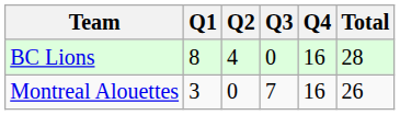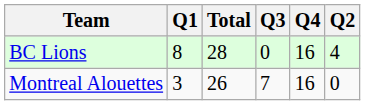 <table class="wikitable">
 <tr>
 <th>Team</th>
 <th>Q1</th>
-<th>Q2</th>
+<th>Total</th>
 <th>Q3</th>
 <th>Q4</th>
-<th>Total</th>
+<th>Q2</th>
 </tr>
 <tr style="background-color:#DDFFDD">
 <td><a href='#'>BC Lions</a></td>
 <td>8</td>
-<td>4</td>
+<td>28</td>
 <td>0</td>
 <td>16</td>
-<td>28</td>
+<td>4</td>
 </tr>
 <tr>
 <td><a href='#'>Montreal Alouettes</a></td>
 <td>3</td>
-<td>0</td>
+<td>26</td>
 <td>7</td>
 <td>16</td>
-<td>26</td>
+<td>0</td>
 </tr>
 </table>
